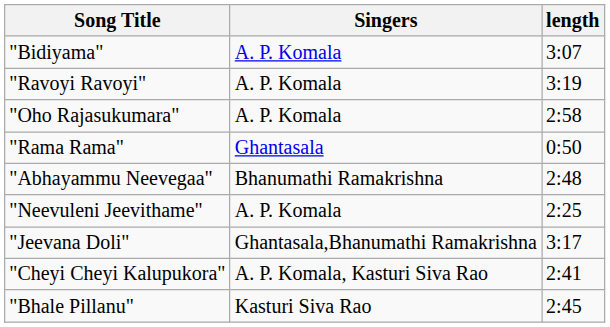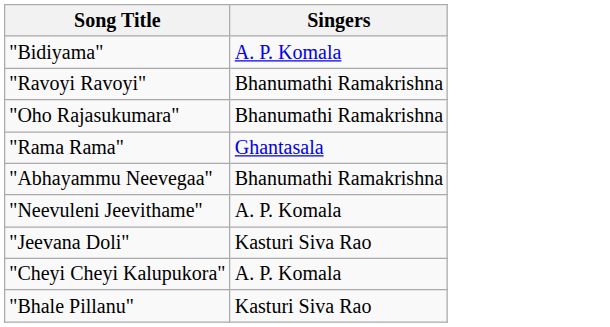 <table class="wikitable">
 <tr>
 <th>Song Title</th>
 <th>Singers</th>
-<th>length</th>
 </tr>
 <tr>
 <td>"Bidiyama"</td>
 <td><a href='#'>A. P. Komala</a></td>
-<td>3:07</td>
 </tr>
 <tr>
 <td>"Ravoyi Ravoyi"</td>
-<td>A. P. Komala</td>
-<td>3:19</td>
+<td>Bhanumathi Ramakrishna</td>
 </tr>
 <tr>
 <td>"Oho Rajasukumara"</td>
-<td>A. P. Komala</td>
-<td>2:58</td>
+<td>Bhanumathi Ramakrishna</td>
 </tr>
 <tr>
 <td>"Rama Rama"</td>
 <td><a href='#'>Ghantasala</a></td>
-<td>0:50</td>
 </tr>
 <tr>
 <td>"Abhayammu Neevegaa"</td>
 <td>Bhanumathi Ramakrishna</td>
-<td>2:48</td>
 </tr>
 <tr>
 <td>"Neevuleni Jeevithame"</td>
 <td>A. P. Komala</td>
-<td>2:25</td>
 </tr>
 <tr>
 <td>"Jeevana Doli"</td>
-<td>Ghantasala,Bhanumathi Ramakrishna</td>
-<td>3:17</td>
+<td>Kasturi Siva Rao</td>
 </tr>
 <tr>
 <td>"Cheyi Cheyi Kalupukora"</td>
-<td>A. P. Komala, Kasturi Siva Rao</td>
-<td>2:41</td>
+<td>A. P. Komala</td>
 </tr>
 <tr>
 <td>"Bhale Pillanu"</td>
 <td>Kasturi Siva Rao</td>
-<td>2:45</td>
 </tr>
 </table>
